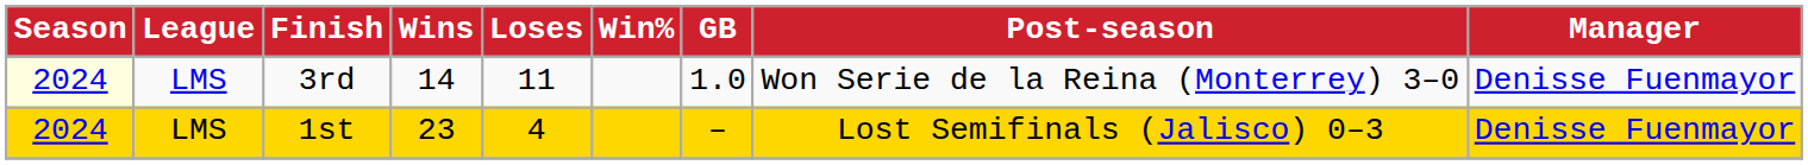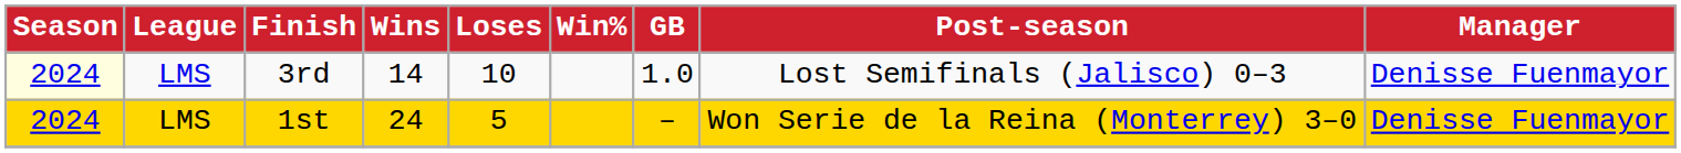 <table class="wikitable" style="text-align:center; font-size:95%">
 <tr>
 <th style="background-color: #CF202E; color: #FFFFFF;">Season</th>
 <th style="background-color: #CF202E; color: #FFFFFF;">League</th>
 <th style="background-color: #CF202E; color: #FFFFFF;">Finish</th>
 <th style="background-color: #CF202E; color: #FFFFFF;">Wins</th>
 <th style="background-color: #CF202E; color: #FFFFFF;">Loses</th>
 <th style="background-color: #CF202E; color: #FFFFFF;">Win%</th>
 <th style="background-color: #CF202E; color: #FFFFFF;">GB</th>
 <th style="background-color: #CF202E; color: #FFFFFF;">Post-season</th>
 <th style="background-color: #CF202E; color: #FFFFFF;">Manager</th>
 </tr>
 <tr>
 <td style="background: lightyellow;"><a href='#'>2024</a></td>
 <td><a href='#'>LMS</a></td>
 <td>3rd</td>
 <td>14</td>
-<td>11</td>
+<td>10</td>
 <td></td>
 <td>1.0</td>
-<td>Won Serie de la Reina (<a href='#'>Monterrey</a>) 3–0</td>
+<td>Lost Semifinals (<a href='#'>Jalisco</a>) 0–3</td>
 <td align=left> <a href='#'>Denisse Fuenmayor</a></td>
 </tr>
 <tr bgcolor=gold>
 <td><a href='#'>2024</a></td>
 <td>LMS</td>
 <td>1st</td>
-<td>23</td>
-<td>4</td>
+<td>24</td>
+<td>5</td>
 <td></td>
 <td>–</td>
-<td>Lost Semifinals (<a href='#'>Jalisco</a>) 0–3</td>
+<td>Won Serie de la Reina (<a href='#'>Monterrey</a>) 3–0</td>
 <td align=left> <a href='#'>Denisse Fuenmayor</a></td>
 </tr>
 <tr>
 </tr>
 </table>
